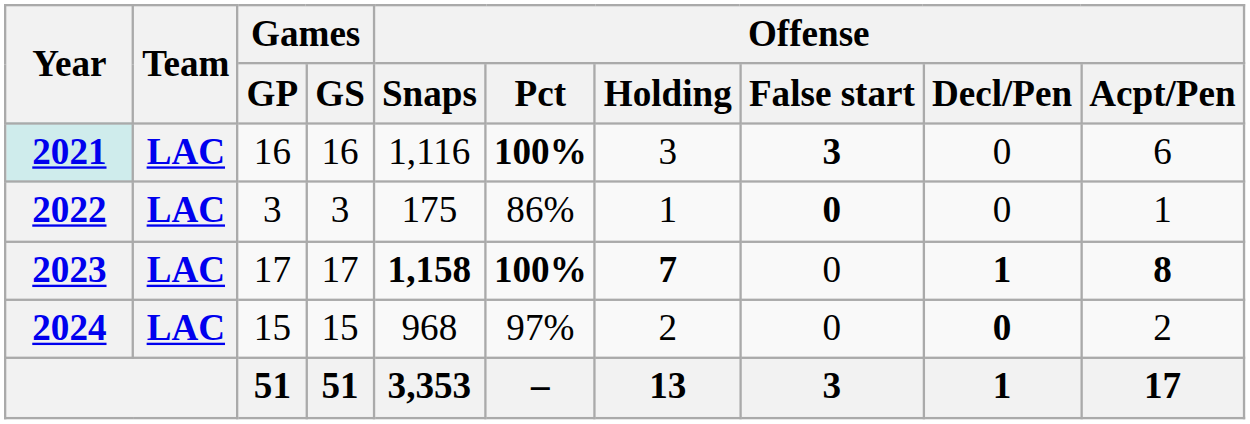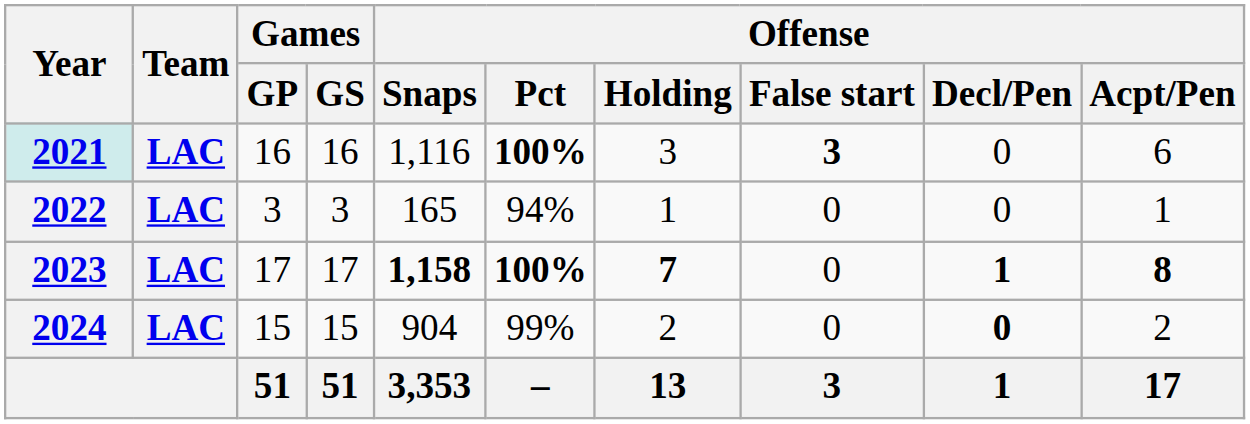 <table class="wikitable" style="text-align:center;">
 <tr>
 <th rowspan="2">Year</th>
 <th rowspan="2">Team</th>
 <th colspan="2">Games</th>
 <th colspan="8">Offense</th>
 </tr>
 <tr>
 <th>GP</th>
 <th>GS</th>
 <th>Snaps</th>
 <th>Pct</th>
 <th>Holding</th>
 <th>False start</th>
 <th>Decl/Pen</th>
 <th>Acpt/Pen</th>
 </tr>
 <tr>
 <th style="background:#cfecec; width:3em;"><a href='#'>2021</a></th>
 <th><a href='#'>LAC</a></th>
 <td>16</td>
 <td>16</td>
 <td>1,116</td>
 <td><strong>100%</strong></td>
 <td>3</td>
 <td><strong>3</strong></td>
 <td>0</td>
 <td>6</td>
 </tr>
 <tr>
 <th><a href='#'>2022</a></th>
 <th><a href='#'>LAC</a></th>
 <td>3</td>
 <td>3</td>
-<td>175</td>
-<td>86%</td>
+<td>165</td>
+<td>94%</td>
 <td>1</td>
-<td><strong>0</strong></td>
+<td>0</td>
 <td>0</td>
 <td>1</td>
 </tr>
 <tr>
 <th><a href='#'>2023</a></th>
 <th><a href='#'>LAC</a></th>
 <td>17</td>
 <td>17</td>
 <td><strong>1,158</strong></td>
 <td><strong>100%</strong></td>
 <td><strong>7</strong></td>
 <td>0</td>
 <td><strong>1</strong></td>
 <td><strong>8</strong></td>
 </tr>
 <tr>
 <th><a href='#'>2024</a></th>
 <th><a href='#'>LAC</a></th>
 <td>15</td>
 <td>15</td>
-<td>968</td>
-<td>97%</td>
+<td>904</td>
+<td>99%</td>
 <td>2</td>
 <td>0</td>
 <td><strong>0</strong></td>
 <td>2</td>
 </tr>
 <tr>
 <th colspan="2"></th>
 <th>51</th>
 <th>51</th>
 <th>3,353</th>
 <th>–</th>
 <th>13</th>
 <th>3</th>
 <th>1</th>
 <th>17</th>
 </tr>
 </table>
